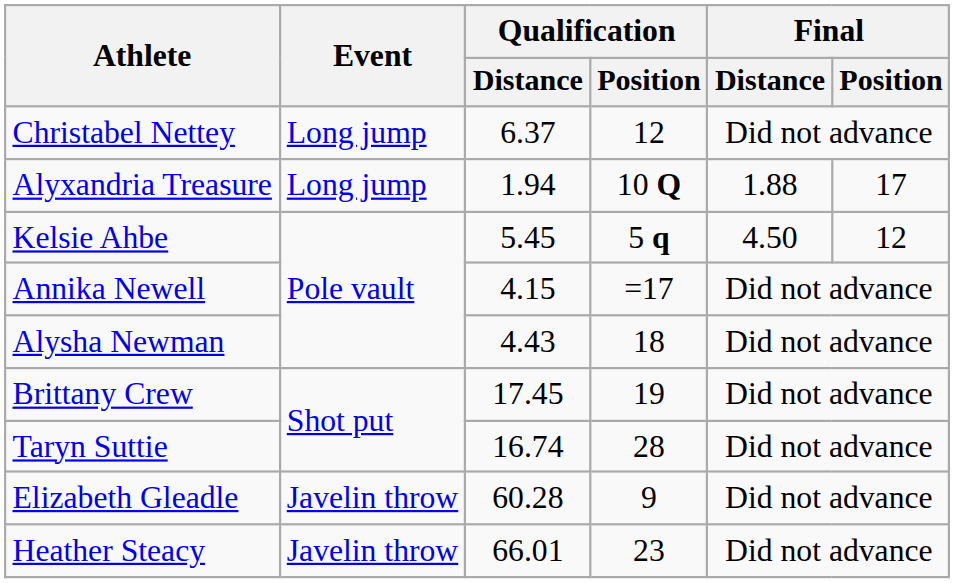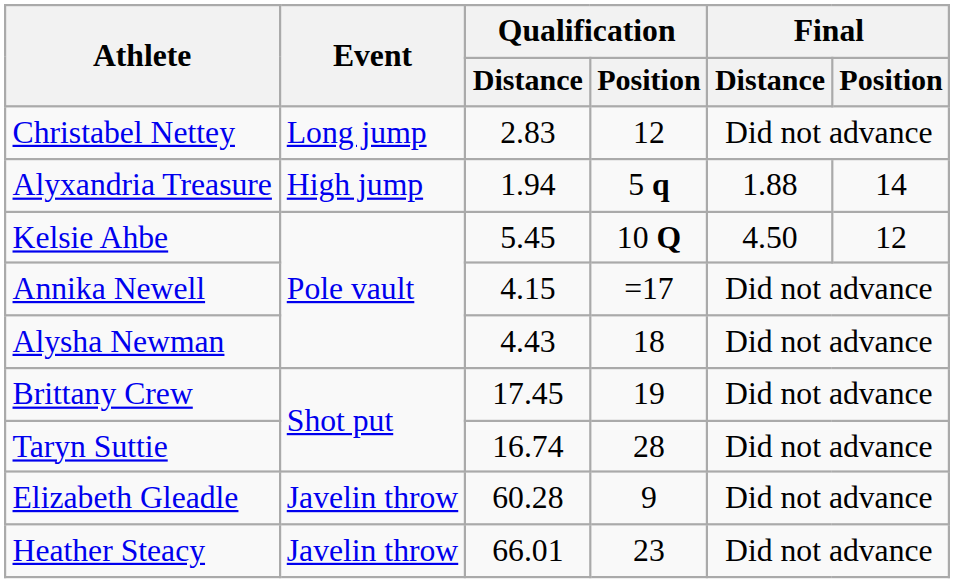 <table class=wikitable style="font-size:90%">
 <tr>
 <th rowspan="2">Athlete</th>
 <th rowspan="2">Event</th>
 <th colspan="2">Qualification</th>
 <th colspan="2">Final</th>
 </tr>
 <tr style="font-size:95%">
 <th>Distance</th>
 <th>Position</th>
 <th>Distance</th>
 <th>Position</th>
 </tr>
 <tr align=center>
 <td align=left><a href='#'>Christabel Nettey</a></td>
 <td align=left><a href='#'>Long jump</a></td>
-<td>6.37</td>
+<td>2.83</td>
 <td>12</td>
 <td colspan=2>Did not advance</td>
 </tr>
 <tr align=center>
 <td align=left><a href='#'>Alyxandria Treasure</a></td>
-<td align=left><a href='#'>Long jump</a></td>
+<td align=left><a href='#'>High jump</a></td>
 <td>1.94</td>
-<td>10 <strong>Q</strong></td>
+<td>5 <strong>q</strong></td>
 <td>1.88</td>
-<td>17</td>
+<td>14</td>
 </tr>
 <tr align=center>
 <td align=left><a href='#'>Kelsie Ahbe</a></td>
 <td align=left rowspan=3><a href='#'>Pole vault</a></td>
 <td>5.45</td>
-<td>5 <strong>q</strong></td>
+<td>10 <strong>Q</strong></td>
 <td>4.50</td>
 <td>12</td>
 </tr>
 <tr align=center>
 <td align=left><a href='#'>Annika Newell</a></td>
 <td>4.15</td>
 <td>=17</td>
 <td colspan=2>Did not advance</td>
 </tr>
 <tr align=center>
 <td align=left><a href='#'>Alysha Newman</a></td>
 <td>4.43</td>
 <td>18</td>
 <td colspan=2>Did not advance</td>
 </tr>
 <tr align=center>
 <td align=left><a href='#'>Brittany Crew</a></td>
 <td align=left rowspan=2><a href='#'>Shot put</a></td>
 <td>17.45</td>
 <td>19</td>
 <td colspan=2>Did not advance</td>
 </tr>
 <tr align=center>
 <td align=left><a href='#'>Taryn Suttie</a></td>
 <td>16.74</td>
 <td>28</td>
 <td colspan=2>Did not advance</td>
 </tr>
 <tr align=center>
 <td align=left><a href='#'>Elizabeth Gleadle</a></td>
 <td align=left><a href='#'>Javelin throw</a></td>
 <td>60.28</td>
 <td>9</td>
 <td colspan=2>Did not advance</td>
 </tr>
 <tr align=center>
 <td align=left><a href='#'>Heather Steacy</a></td>
 <td align=left><a href='#'>Javelin throw</a></td>
 <td>66.01</td>
 <td>23</td>
 <td colspan=2>Did not advance</td>
 </tr>
 </table>
